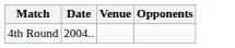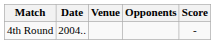 <table class="wikitable" style="text-align:center;">
 <tr>
 <th>Match</th>
 <th>Date</th>
 <th>Venue</th>
 <th>Opponents</th>
+<th>Score</th>
 </tr>
 <tr>
 <td>4th Round</td>
 <td>2004..</td>
 <td><a href='#'></a></td>
 <td><a href='#'></a></td>
+<td>-</td>
 </tr>
 </table>
